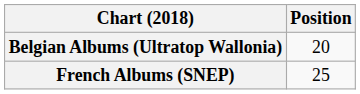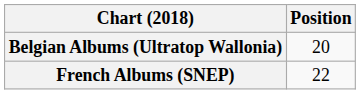 <table class="wikitable sortable plainrowheaders" style="text-align:center">
 <tr>
 <th scope="col">Chart (2018)</th>
 <th scope="col">Position</th>
 </tr>
 <tr>
 <th scope="row">Belgian Albums (Ultratop Wallonia)</th>
 <td>20</td>
 </tr>
 <tr>
 <th scope="row">French Albums (SNEP)</th>
-<td>25</td>
+<td>22</td>
 </tr>
 </table>
